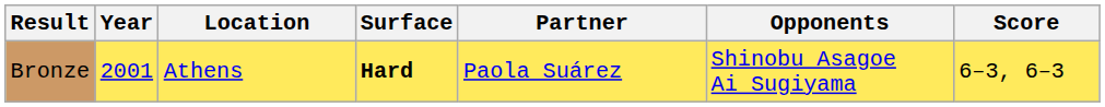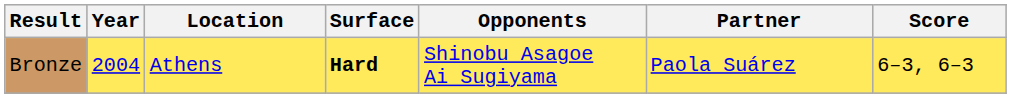 <table class="sortable wikitable">
 <tr>
 <th>Result</th>
 <th>Year</th>
 <th width=110>Location</th>
 <th>Surface</th>
+<th width=140>Opponents</th>
 <th width=140>Partner</th>
-<th width=140>Opponents</th>
 <th width=80>Score</th>
 </tr>
 <tr bgcolor=FFEA5C>
 <td bgcolor=cc9966>Bronze</td>
-<td><a href='#'>2001</a></td>
+<td><a href='#'>2004</a></td>
 <td><a href='#'>Athens</a></td>
 <td><strong>Hard</strong></td>
+<td> <a href='#'>Shinobu Asagoe</a><br> <a href='#'>Ai Sugiyama</a></td>
 <td> <a href='#'>Paola Suárez</a></td>
-<td> <a href='#'>Shinobu Asagoe</a><br> <a href='#'>Ai Sugiyama</a></td>
 <td>6–3, 6–3</td>
 </tr>
 </table>
